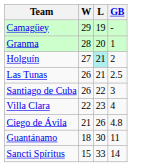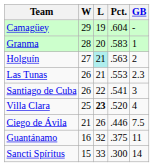 <table class="wikitable">
 <tr>
 <th>Team</th>
 <th>W</th>
 <th>L</th>
+<th>Pct.</th>
 <th><a href='#'>GB</a></th>
 </tr>
 <tr style="background-color:#ccffcc;">
 <td><a href='#'>Camagüey</a></td>
 <td>29</td>
 <td>19</td>
+<td>.604</td>
 <td>-</td>
 </tr>
 <tr style="background-color:#ccffcc;">
 <td><a href='#'>Granma</a></td>
 <td>28</td>
 <td>20</td>
+<td>.583</td>
 <td>1</td>
 </tr>
 <tr>
 <td><a href='#'>Holguín</a></td>
 <td>27</td>
 <td style="background: paleturquoise;">21</td>
+<td>.563</td>
 <td>2</td>
 </tr>
 <tr>
 <td><a href='#'>Las Tunas</a></td>
 <td>26</td>
 <td>21</td>
-<td>2.5</td>
+<td>.553</td>
+<td>2.3</td>
 </tr>
 <tr>
 <td><a href='#'>Santiago de Cuba</a></td>
 <td>26</td>
 <td>22</td>
+<td>.541</td>
 <td>3</td>
 </tr>
 <tr>
 <td><a href='#'>Villa Clara</a></td>
-<td>22</td>
-<td>23</td>
+<td>25</td>
+<td><strong>23</strong></td>
+<td>.520</td>
 <td>4</td>
 </tr>
 <tr>
 <td><a href='#'>Ciego de Ávila</a></td>
 <td>21</td>
 <td>26</td>
-<td>4.8</td>
+<td>.446</td>
+<td>7.5</td>
 </tr>
 <tr>
 <td><a href='#'>Guantánamo</a></td>
-<td>18</td>
-<td>30</td>
+<td>16</td>
+<td>32</td>
+<td>.375</td>
 <td>11</td>
 </tr>
 <tr>
 <td><a href='#'>Sancti Spíritus</a></td>
 <td>15</td>
 <td>33</td>
+<td>.300</td>
 <td>14</td>
 </tr>
 </table>
